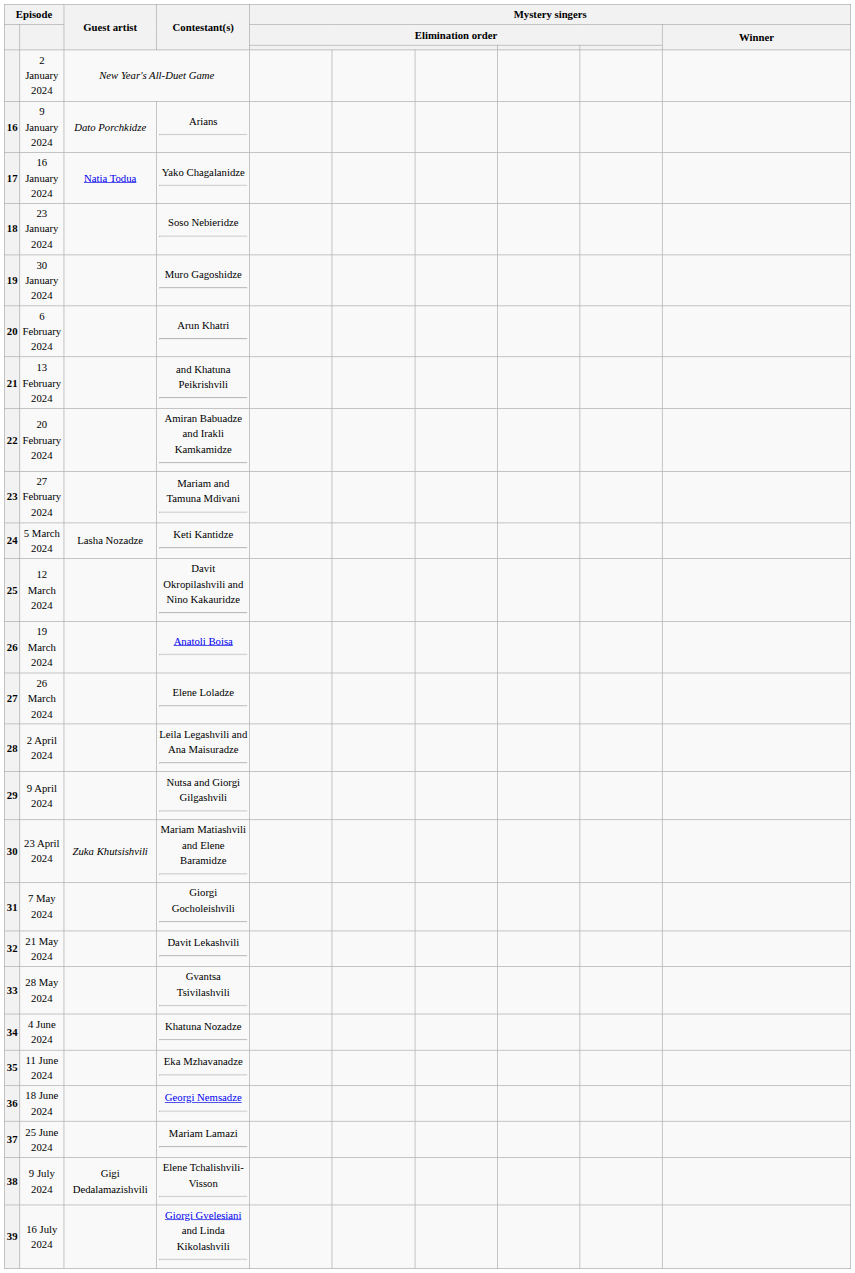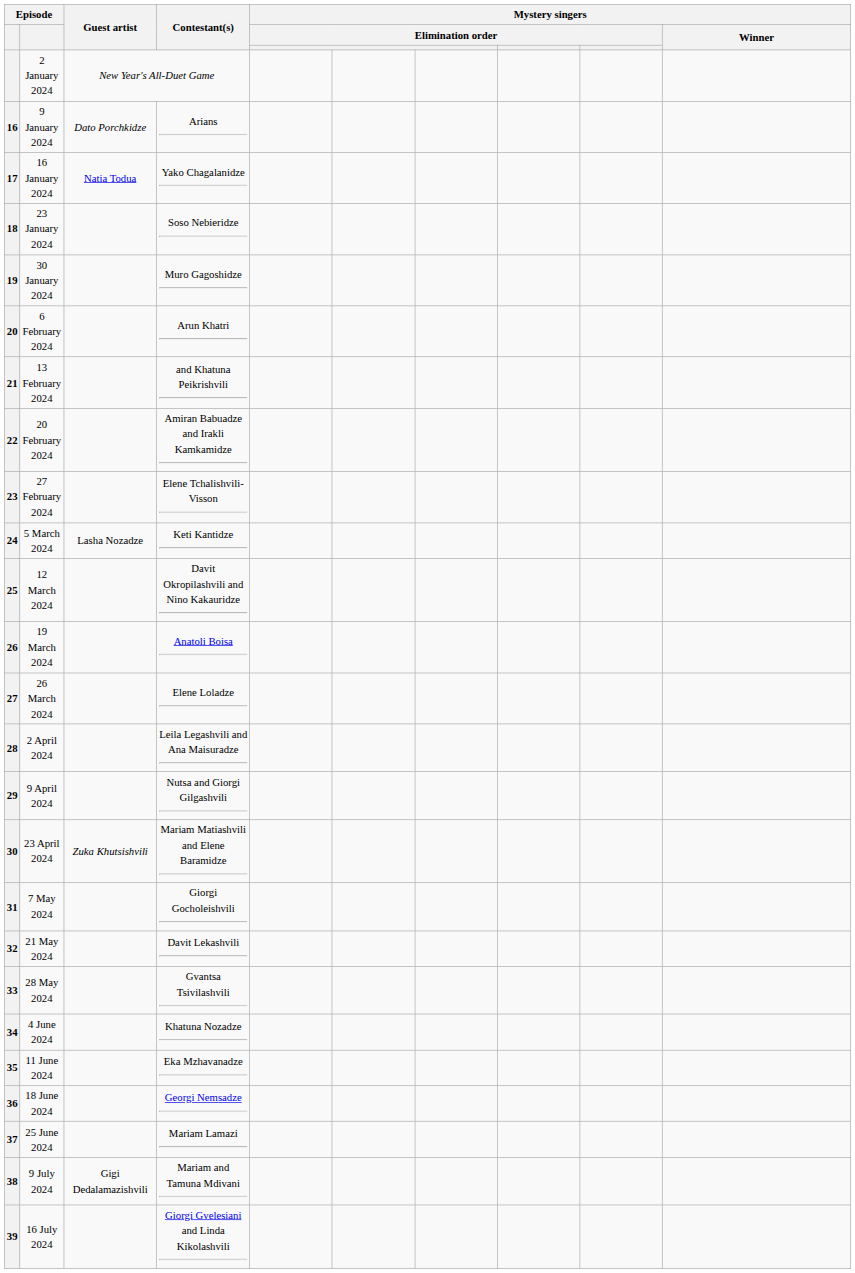 <table class="wikitable plainrowheaders mw-collapsible" style="text-align:center; line-height:23px; width:100%;">
 <tr>
 <th colspan="2" width="1%">Episode</th>
 <th rowspan="3" width="11%">Guest artist</th>
 <th rowspan="3" width="11%">Contestant(s)</th>
 <th colspan="6">Mystery singers<br></th>
 </tr>
 <tr>
 <th rowspan="2"></th>
 <th rowspan="2"></th>
 <th colspan="5">Elimination order</th>
 <th rowspan="2">Winner</th>
 </tr>
 <tr>
 <th colspan="3"></th>
 <th></th>
 <th></th>
 </tr>
 <tr>
 <th></th>
 <td>2 January 2024</td>
 <td colspan="2"><em>New Year's All-Duet Game</em><br></td>
 <td></td>
 <td></td>
 <td></td>
 <td></td>
 <td></td>
 <td></td>
 </tr>
 <tr>
 <th>16</th>
 <td>9 January 2024</td>
 <td><em>Dato Porchkidze</em></td>
 <td>Arians<br><hr></td>
 <td></td>
 <td></td>
 <td></td>
 <td></td>
 <td></td>
 <td></td>
 </tr>
 <tr>
 <th>17</th>
 <td>16 January 2024</td>
 <td><a href='#'>Natia Todua</a></td>
 <td>Yako Chagalanidze<hr></td>
 <td></td>
 <td></td>
 <td></td>
 <td></td>
 <td></td>
 <td></td>
 </tr>
 <tr>
 <th>18</th>
 <td>23 January 2024</td>
 <td></td>
 <td>Soso Nebieridze<hr></td>
 <td></td>
 <td></td>
 <td></td>
 <td></td>
 <td></td>
 <td></td>
 </tr>
 <tr>
 <th>19</th>
 <td>30 January 2024</td>
 <td></td>
 <td>Muro Gagoshidze<hr></td>
 <td></td>
 <td></td>
 <td></td>
 <td></td>
 <td></td>
 <td></td>
 </tr>
 <tr>
 <th>20</th>
 <td>6 February 2024</td>
 <td><br></td>
 <td>Arun Khatri<hr></td>
 <td></td>
 <td></td>
 <td></td>
 <td></td>
 <td></td>
 <td></td>
 </tr>
 <tr>
 <th>21</th>
 <td>13 February 2024</td>
 <td></td>
 <td> and Khatuna Peikrishvili<hr></td>
 <td></td>
 <td></td>
 <td></td>
 <td></td>
 <td></td>
 <td></td>
 </tr>
 <tr>
 <th>22</th>
 <td>20 February 2024</td>
 <td></td>
 <td>Amiran Babuadze and Irakli Kamkamidze<hr></td>
 <td></td>
 <td></td>
 <td></td>
 <td></td>
 <td></td>
 <td></td>
 </tr>
 <tr>
 <th>23</th>
 <td>27 February 2024</td>
 <td></td>
-<td>Mariam and Tamuna Mdivani<hr></td>
+<td>Elene Tchalishvili-Visson<hr></td>
 <td></td>
 <td></td>
 <td></td>
 <td></td>
 <td></td>
 <td></td>
 </tr>
 <tr>
 <th>24</th>
 <td>5 March 2024</td>
 <td>Lasha Nozadze<br></td>
 <td>Keti Kantidze<hr></td>
 <td></td>
 <td></td>
 <td></td>
 <td></td>
 <td></td>
 <td></td>
 </tr>
 <tr>
 <th>25</th>
 <td>12 March 2024</td>
 <td></td>
 <td>Davit Okropilashvili and Nino Kakauridze<hr></td>
 <td></td>
 <td></td>
 <td></td>
 <td></td>
 <td></td>
 <td></td>
 </tr>
 <tr>
 <th>26</th>
 <td>19 March 2024</td>
 <td></td>
 <td><a href='#'>Anatoli Boisa</a><hr></td>
 <td></td>
 <td></td>
 <td></td>
 <td></td>
 <td></td>
 <td></td>
 </tr>
 <tr>
 <th>27</th>
 <td>26 March 2024</td>
 <td></td>
 <td>Elene Loladze<hr></td>
 <td></td>
 <td></td>
 <td></td>
 <td></td>
 <td></td>
 <td></td>
 </tr>
 <tr>
 <th>28</th>
 <td>2 April 2024</td>
 <td></td>
 <td>Leila Legashvili and Ana Maisuradze<hr></td>
 <td></td>
 <td></td>
 <td></td>
 <td></td>
 <td></td>
 <td></td>
 </tr>
 <tr>
 <th>29</th>
 <td>9 April 2024</td>
 <td></td>
 <td>Nutsa and Giorgi Gilgashvili<hr></td>
 <td></td>
 <td></td>
 <td></td>
 <td></td>
 <td></td>
 <td></td>
 </tr>
 <tr>
 <th>30</th>
 <td>23 April 2024</td>
 <td><em>Zuka Khutsishvili</em></td>
 <td>Mariam Matiashvili and Elene Baramidze<hr></td>
 <td></td>
 <td></td>
 <td></td>
 <td></td>
 <td></td>
 <td></td>
 </tr>
 <tr>
 <th>31</th>
 <td>7 May 2024</td>
 <td></td>
 <td>Giorgi Gocholeishvili<hr></td>
 <td></td>
 <td></td>
 <td></td>
 <td></td>
 <td></td>
 <td></td>
 </tr>
 <tr>
 <th>32</th>
 <td>21 May 2024</td>
 <td></td>
 <td>Davit Lekashvili<hr></td>
 <td></td>
 <td></td>
 <td></td>
 <td></td>
 <td></td>
 <td></td>
 </tr>
 <tr>
 <th>33</th>
 <td>28 May 2024</td>
 <td></td>
 <td>Gvantsa Tsivilashvili<hr></td>
 <td></td>
 <td></td>
 <td></td>
 <td></td>
 <td></td>
 <td></td>
 </tr>
 <tr>
 <th>34</th>
 <td>4 June 2024</td>
 <td></td>
 <td>Khatuna Nozadze<hr></td>
 <td></td>
 <td></td>
 <td></td>
 <td></td>
 <td></td>
 <td></td>
 </tr>
 <tr>
 <th>35</th>
 <td>11 June 2024</td>
 <td></td>
 <td>Eka Mzhavanadze<hr></td>
 <td></td>
 <td></td>
 <td></td>
 <td></td>
 <td></td>
 <td></td>
 </tr>
 <tr>
 <th>36</th>
 <td>18 June 2024</td>
 <td></td>
 <td><a href='#'>Georgi Nemsadze</a><hr></td>
 <td></td>
 <td></td>
 <td></td>
 <td></td>
 <td></td>
 <td></td>
 </tr>
 <tr>
 <th>37</th>
 <td>25 June 2024</td>
 <td></td>
 <td>Mariam Lamazi<hr></td>
 <td></td>
 <td></td>
 <td></td>
 <td></td>
 <td></td>
 <td></td>
 </tr>
 <tr>
 <th>38</th>
 <td>9 July 2024</td>
 <td>Gigi Dedalamazishvili<br></td>
-<td>Elene Tchalishvili-Visson<hr></td>
+<td>Mariam and Tamuna Mdivani<hr></td>
 <td></td>
 <td></td>
 <td></td>
 <td></td>
 <td></td>
 <td></td>
 </tr>
 <tr>
 <th>39</th>
 <td>16 July 2024</td>
 <td></td>
 <td><a href='#'>Giorgi Gvelesiani</a> and Linda Kikolashvili<hr></td>
 <td></td>
 <td></td>
 <td></td>
 <td></td>
 <td></td>
 <td></td>
 </tr>
 </table>
